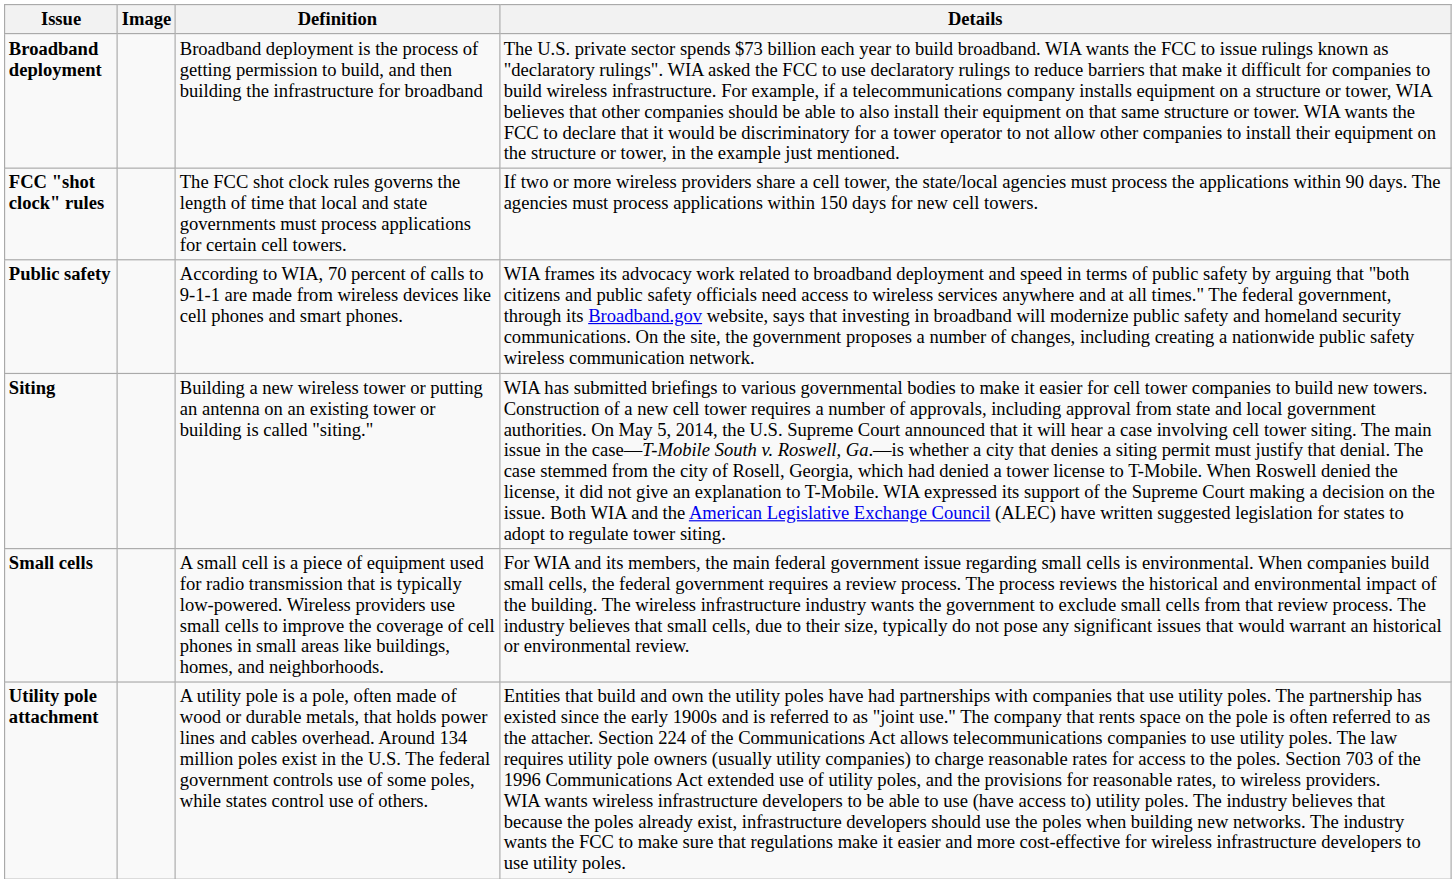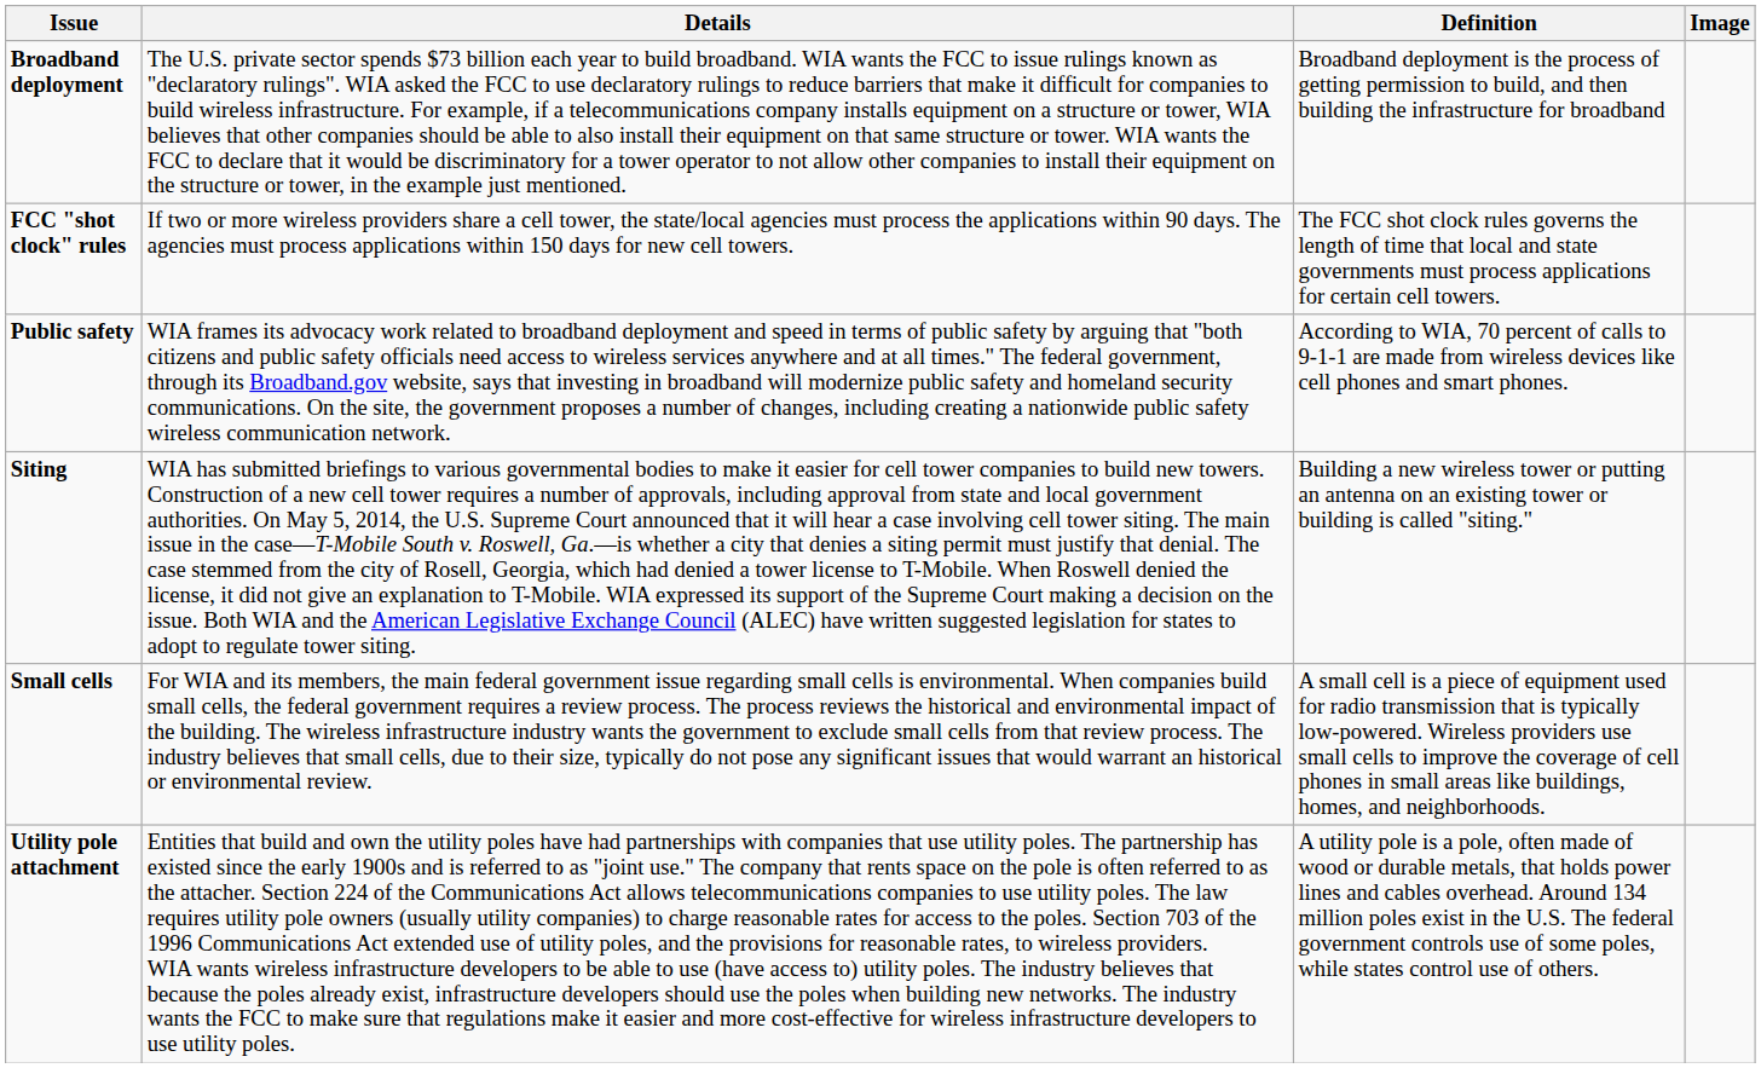 <table class="wikitable">
 <tr>
 <th>Issue</th>
+<th>Details</th>
+<th>Definition</th>
 <th>Image</th>
-<th>Definition</th>
-<th>Details</th>
 </tr>
 <tr valign="top">
 <td style="vertical-align:top;"><strong>Broadband deployment</strong></td>
+<td>The U.S. private sector spends $73 billion each year to build broadband. WIA wants the FCC to issue rulings known as "declaratory rulings". WIA asked the FCC to use declaratory rulings to reduce barriers that make it difficult for companies to build wireless infrastructure. For example, if a telecommunications company installs equipment on a structure or tower, WIA believes that other companies should be able to also install their equipment on that same structure or tower. WIA wants the FCC to declare that it would be discriminatory for a tower operator to not allow other companies to install their equipment on the structure or tower, in the example just mentioned.</td>
+<td>Broadband deployment is the process of getting permission to build, and then building the infrastructure for broadband<br><br> </td>
 <td></td>
-<td>Broadband deployment is the process of getting permission to build, and then building the infrastructure for broadband<br><br> </td>
-<td>The U.S. private sector spends $73 billion each year to build broadband. WIA wants the FCC to issue rulings known as "declaratory rulings". WIA asked the FCC to use declaratory rulings to reduce barriers that make it difficult for companies to build wireless infrastructure. For example, if a telecommunications company installs equipment on a structure or tower, WIA believes that other companies should be able to also install their equipment on that same structure or tower. WIA wants the FCC to declare that it would be discriminatory for a tower operator to not allow other companies to install their equipment on the structure or tower, in the example just mentioned.</td>
 </tr>
 <tr valign="top">
 <td style="vertical-align:top;"><strong>FCC "shot clock" rules</strong></td>
+<td>If two or more wireless providers share a cell tower, the state/local agencies must process the applications within 90 days. The agencies must process applications within 150 days for new cell towers.</td>
+<td>The FCC shot clock rules governs the length of time that local and state governments must process applications for certain cell towers.</td>
 <td></td>
-<td>The FCC shot clock rules governs the length of time that local and state governments must process applications for certain cell towers.</td>
-<td>If two or more wireless providers share a cell tower, the state/local agencies must process the applications within 90 days. The agencies must process applications within 150 days for new cell towers.</td>
 </tr>
 <tr valign="top">
 <td style="vertical-align:top;"><strong>Public safety</strong></td>
+<td>WIA frames its advocacy work related to broadband deployment and speed in terms of public safety by arguing that "both citizens and public safety officials need access to wireless services anywhere and at all times." The federal government, through its <a href='#'>Broadband.gov</a> website, says that investing in broadband will modernize public safety and homeland security communications. On the site, the government proposes a number of changes, including creating a nationwide public safety wireless communication network.  </td>
+<td>According to WIA, 70 percent of calls to 9-1-1 are made from wireless devices like cell phones and smart phones.</td>
 <td></td>
-<td>According to WIA, 70 percent of calls to 9-1-1 are made from wireless devices like cell phones and smart phones.</td>
-<td>WIA frames its advocacy work related to broadband deployment and speed in terms of public safety by arguing that "both citizens and public safety officials need access to wireless services anywhere and at all times." The federal government, through its <a href='#'>Broadband.gov</a> website, says that investing in broadband will modernize public safety and homeland security communications. On the site, the government proposes a number of changes, including creating a nationwide public safety wireless communication network.  </td>
 </tr>
 <tr valign="top">
 <td style="vertical-align:top;"><strong>Siting</strong></td>
+<td>WIA has submitted briefings to various governmental bodies to make it easier for cell tower companies to build new towers. Construction of a new cell tower requires a number of approvals, including approval from state and local government authorities. On May 5, 2014, the U.S. Supreme Court announced that it will hear a case involving cell tower siting. The main issue in the case—<em>T-Mobile South v. Roswell, Ga</em>.—is whether a city that denies a siting permit must justify that denial. The case stemmed from the city of Rosell, Georgia, which had denied a tower license to T-Mobile. When Roswell denied the license, it did not give an explanation to T-Mobile. WIA expressed its support of the Supreme Court making a decision on the issue. Both WIA and the <a href='#'>American Legislative Exchange Council</a> (ALEC) have written suggested legislation for states to adopt to regulate tower siting.</td>
+<td>Building a new wireless tower or putting an antenna on an existing tower or building is called "siting."<br><br></td>
 <td></td>
-<td>Building a new wireless tower or putting an antenna on an existing tower or building is called "siting."<br><br></td>
-<td>WIA has submitted briefings to various governmental bodies to make it easier for cell tower companies to build new towers. Construction of a new cell tower requires a number of approvals, including approval from state and local government authorities. On May 5, 2014, the U.S. Supreme Court announced that it will hear a case involving cell tower siting. The main issue in the case—<em>T-Mobile South v. Roswell, Ga</em>.—is whether a city that denies a siting permit must justify that denial. The case stemmed from the city of Rosell, Georgia, which had denied a tower license to T-Mobile. When Roswell denied the license, it did not give an explanation to T-Mobile. WIA expressed its support of the Supreme Court making a decision on the issue. Both WIA and the <a href='#'>American Legislative Exchange Council</a> (ALEC) have written suggested legislation for states to adopt to regulate tower siting.</td>
 </tr>
 <tr valign="top">
 <td style="vertical-align:top;"><strong>Small cells</strong></td>
+<td>For WIA and its members, the main federal government issue regarding small cells is environmental. When companies build small cells, the federal government requires a review process. The process reviews the historical and environmental impact of the building. The wireless infrastructure industry wants the government to exclude small cells from that review process. The industry believes that small cells, due to their size, typically do not pose any significant issues that would warrant an historical or environmental review. </td>
+<td>A small cell is a piece of equipment used for radio transmission that is typically low-powered. Wireless providers use small cells to improve the coverage of cell phones in small areas like buildings, homes, and neighborhoods.</td>
 <td></td>
-<td>A small cell is a piece of equipment used for radio transmission that is typically low-powered. Wireless providers use small cells to improve the coverage of cell phones in small areas like buildings, homes, and neighborhoods.</td>
-<td>For WIA and its members, the main federal government issue regarding small cells is environmental. When companies build small cells, the federal government requires a review process. The process reviews the historical and environmental impact of the building. The wireless infrastructure industry wants the government to exclude small cells from that review process. The industry believes that small cells, due to their size, typically do not pose any significant issues that would warrant an historical or environmental review. </td>
 </tr>
 <tr valign="top">
 <td style="vertical-align:top;"><strong>Utility pole attachment</strong></td>
+<td>Entities that build and own the utility poles have had partnerships with companies that use utility poles. The partnership has existed since the early 1900s and is referred to as "joint use." The company that rents space on the pole is often referred to as the attacher. Section 224 of the Communications Act allows telecommunications companies to use utility poles. The law requires utility pole owners (usually utility companies) to charge reasonable rates for access to the poles. Section 703 of the 1996 Communications Act extended use of utility poles, and the provisions for reasonable rates, to wireless providers.<br>WIA wants wireless infrastructure developers to be able to use (have access to) utility poles. The industry believes that because the poles already exist, infrastructure developers should use the poles when building new networks. The industry wants the FCC to make sure that regulations make it easier and more cost-effective for wireless infrastructure developers to use utility poles. </td>
+<td>A utility pole is a pole, often made of wood or durable metals, that holds power lines and cables overhead. Around 134 million poles exist in the U.S. The federal government controls use of some poles, while states control use of others.</td>
 <td></td>
-<td>A utility pole is a pole, often made of wood or durable metals, that holds power lines and cables overhead. Around 134 million poles exist in the U.S. The federal government controls use of some poles, while states control use of others.</td>
-<td>Entities that build and own the utility poles have had partnerships with companies that use utility poles. The partnership has existed since the early 1900s and is referred to as "joint use." The company that rents space on the pole is often referred to as the attacher. Section 224 of the Communications Act allows telecommunications companies to use utility poles. The law requires utility pole owners (usually utility companies) to charge reasonable rates for access to the poles. Section 703 of the 1996 Communications Act extended use of utility poles, and the provisions for reasonable rates, to wireless providers.<br>WIA wants wireless infrastructure developers to be able to use (have access to) utility poles. The industry believes that because the poles already exist, infrastructure developers should use the poles when building new networks. The industry wants the FCC to make sure that regulations make it easier and more cost-effective for wireless infrastructure developers to use utility poles. </td>
 </tr>
 </table>
